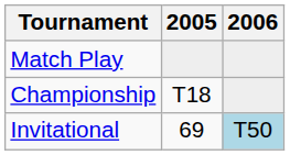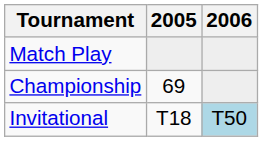 <table class="wikitable" style="text-align:center;">
 <tr>
 <th>Tournament</th>
 <th>2005</th>
 <th>2006</th>
 </tr>
 <tr>
 <td align="left"><a href='#'>Match Play</a></td>
 <td style="background:#eeeeee;"></td>
 <td style="background:#eeeeee;"></td>
 </tr>
 <tr>
 <td align="left"><a href='#'>Championship</a></td>
-<td>T18</td>
+<td>69</td>
 <td style="background:#eeeeee;"></td>
 </tr>
 <tr>
 <td align="left"><a href='#'>Invitational</a></td>
-<td>69</td>
+<td>T18</td>
 <td style="background: lightblue;">T50</td>
 </tr>
 </table>
